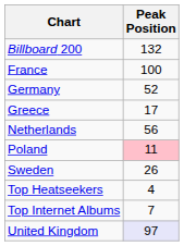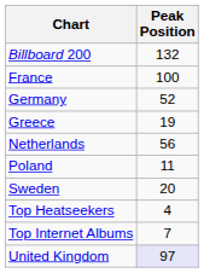 <table class="wikitable">
 <tr>
 <th>Chart</th>
 <th>Peak<br>Position</th>
 </tr>
 <tr>
 <td><a href='#'><em>Billboard</em> 200</a></td>
 <td align="center">132</td>
 </tr>
 <tr>
 <td><a href='#'>France</a></td>
 <td align="center">100</td>
 </tr>
 <tr>
 <td><a href='#'>Germany</a></td>
 <td align="center">52</td>
 </tr>
 <tr>
 <td><a href='#'>Greece</a></td>
-<td align="center">17</td>
+<td align="center">19</td>
 </tr>
 <tr>
 <td><a href='#'>Netherlands</a></td>
 <td align="center">56</td>
 </tr>
 <tr>
 <td><a href='#'>Poland</a></td>
-<td align="center" style="background: pink;">11</td>
+<td align="center">11</td>
 </tr>
 <tr>
 <td><a href='#'>Sweden</a></td>
-<td align="center">26</td>
+<td align="center">20</td>
 </tr>
 <tr>
 <td><a href='#'>Top Heatseekers</a></td>
 <td align="center">4</td>
 </tr>
 <tr>
 <td><a href='#'>Top Internet Albums</a></td>
 <td align="center">7</td>
 </tr>
 <tr>
 <td><a href='#'>United Kingdom</a></td>
 <td align="center" style="background: lavender;">97</td>
 </tr>
 </table>
